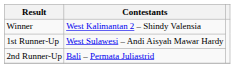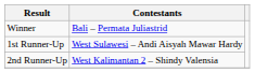 <table class="wikitable" style="font-size: 90%;">
 <tr>
 <th>Result</th>
 <th>Contestants</th>
 <th></th>
 </tr>
 <tr>
 <td>Winner</td>
-<td West Kalimantan><a href='#'>West Kalimantan 2</a> – Shindy Valensia</td>
+<td><a href='#'>Bali</a> – <a href='#'>Permata Juliastrid</a></td>
 <td align="center" rowspan="3"></td>
 </tr>
 <tr>
 <td>1st Runner-Up</td>
 <td><a href='#'>West Sulawesi</a> – Andi Aisyah Mawar Hardy</td>
 </tr>
 <tr>
 <td>2nd Runner-Up</td>
-<td><a href='#'>Bali</a> – <a href='#'>Permata Juliastrid</a></td>
+<td West Kalimantan><a href='#'>West Kalimantan 2</a> – Shindy Valensia</td>
 </tr>
 <tr>
 </tr>
 </table>
